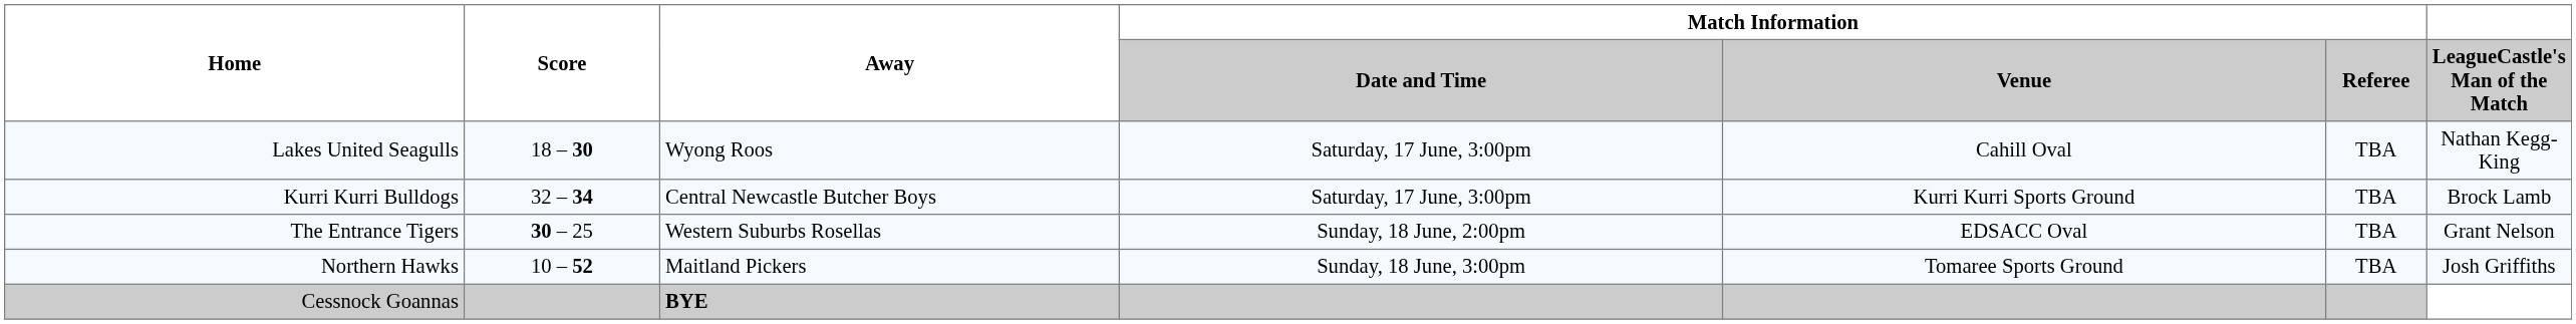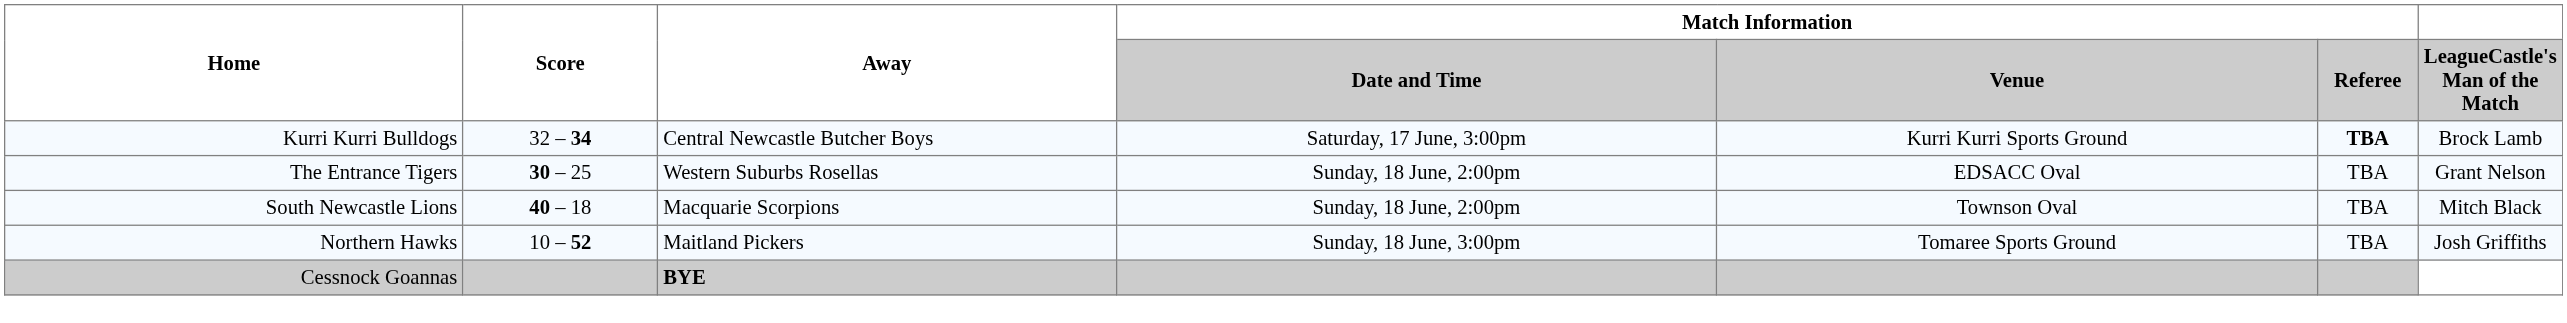 <table width="100%" cellspacing="0" cellpadding="4" border="1" style="border-collapse:collapse;  text-align:center;">
 <tr>
 <th rowspan="2" width="19%">Home</th>
 <th rowspan="2" width="8%">Score</th>
 <th rowspan="2" width="19%">Away</th>
 <th colspan="3">Match Information</th>
 </tr>
 <tr style="background:#CCCCCC">
 <th width="25%">Date and Time</th>
 <th width="25%">Venue</th>
 <th width="25%">Referee</th>
 <th width="25%">LeagueCastle's Man of the Match</th>
 </tr>
 <tr style="text-align:center; background:#f5faff;">
-<td align="right">Lakes United Seagulls </td>
-<td>18 – <strong>30</strong></td>
-<td align="left"> Wyong Roos</td>
-<td>Saturday, 17 June, 3:00pm</td>
-<td>Cahill Oval</td>
-<td>TBA</td>
-<td>Nathan Kegg-King </td>
-</tr>
-<tr style="text-align:center; background:#f5faff;">
 <td align="right">Kurri Kurri Bulldogs </td>
 <td>32 – <strong>34</strong></td>
 <td align="left"> Central Newcastle Butcher Boys</td>
 <td>Saturday, 17 June, 3:00pm</td>
 <td>Kurri Kurri Sports Ground</td>
-<td>TBA</td>
+<td><strong>TBA</strong></td>
 <td>Brock Lamb </td>
 </tr>
 <tr style="text-align:center; background:#f5faff;">
 <td align="right">The Entrance Tigers </td>
 <td><strong>30</strong> – 25</td>
 <td align="left"> Western Suburbs Rosellas</td>
 <td>Sunday, 18 June, 2:00pm</td>
 <td>EDSACC Oval</td>
 <td>TBA</td>
 <td>Grant Nelson </td>
+</tr>
+<tr style="text-align:center; background:#f5faff;">
+<td align="right">South Newcastle Lions </td>
+<td><strong>40</strong> – 18</td>
+<td align="left"> Macquarie Scorpions</td>
+<td>Sunday, 18 June, 2:00pm</td>
+<td>Townson Oval</td>
+<td>TBA</td>
+<td>Mitch Black </td>
 </tr>
 <tr style="text-align:center; background:#f5faff;">
 <td align="right">Northern Hawks </td>
 <td>10 – <strong>52</strong></td>
 <td align="left"> Maitland Pickers</td>
 <td>Sunday, 18 June, 3:00pm</td>
 <td>Tomaree Sports Ground</td>
 <td>TBA</td>
 <td>Josh Griffiths </td>
 </tr>
 <tr style="text-align:center; background:#CCCCCC;">
 <td align="right">Cessnock Goannas </td>
 <td></td>
 <td align="left"><strong>BYE</strong></td>
 <td></td>
 <td></td>
 <td></td>
 </tr>
 </table>
